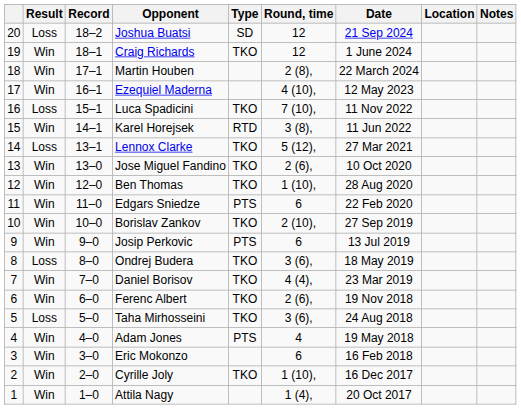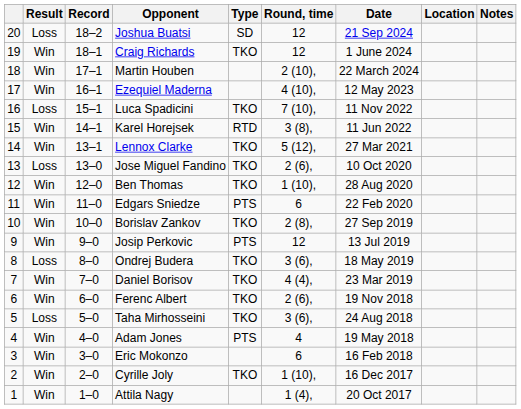 <table class="wikitable" style="text-align:center">
 <tr>
 <th></th>
 <th>Result</th>
 <th>Record</th>
 <th>Opponent</th>
 <th>Type</th>
 <th>Round, time</th>
 <th>Date</th>
 <th>Location</th>
 <th>Notes</th>
 </tr>
 <tr>
 <td>20</td>
 <td>Loss</td>
 <td>18–2</td>
 <td align=left><a href='#'>Joshua Buatsi</a></td>
 <td>SD</td>
 <td>12</td>
 <td><a href='#'>21 Sep 2024</a></td>
 <td align=left></td>
 <td align=left></td>
 </tr>
 <tr>
 <td>19</td>
 <td>Win</td>
 <td>18–1</td>
 <td align=left><a href='#'>Craig Richards</a></td>
 <td>TKO</td>
 <td>12</td>
 <td>1 June 2024</td>
 <td align=left></td>
 <td align=left></td>
 </tr>
 <tr>
 <td>18</td>
 <td>Win</td>
 <td>17–1</td>
 <td align=left>Martin Houben</td>
 <td></td>
-<td>2 (8), </td>
+<td>2 (10), </td>
 <td>22 March 2024</td>
 <td align=left></td>
 <td align=left></td>
 </tr>
 <tr>
 <td>17</td>
 <td>Win</td>
 <td>16–1</td>
 <td align=left><a href='#'>Ezequiel Maderna</a></td>
 <td></td>
 <td>4 (10), </td>
 <td>12 May 2023</td>
 <td align=left></td>
 <td align=left></td>
 </tr>
 <tr>
 <td>16</td>
 <td>Loss</td>
 <td>15–1</td>
 <td align=left>Luca Spadicini</td>
 <td>TKO</td>
 <td>7 (10), </td>
 <td>11 Nov 2022</td>
 <td align=left></td>
 <td></td>
 </tr>
 <tr>
 <td>15</td>
 <td>Win</td>
 <td>14–1</td>
 <td align=left>Karel Horejsek</td>
 <td>RTD</td>
 <td>3 (8), </td>
 <td>11 Jun 2022</td>
 <td align=left></td>
 <td></td>
 </tr>
 <tr>
 <td>14</td>
-<td>Loss</td>
+<td>Win</td>
 <td>13–1</td>
 <td align=left><a href='#'>Lennox Clarke</a></td>
 <td>TKO</td>
 <td>5 (12), </td>
 <td>27 Mar 2021</td>
 <td align=left></td>
 <td align=left></td>
 </tr>
 <tr>
 <td>13</td>
-<td>Win</td>
+<td>Loss</td>
 <td>13–0</td>
 <td align=left>Jose Miguel Fandino</td>
 <td>TKO</td>
 <td>2 (6), </td>
 <td>10 Oct 2020</td>
 <td align=left></td>
 <td></td>
 </tr>
 <tr>
 <td>12</td>
 <td>Win</td>
 <td>12–0</td>
 <td align=left>Ben Thomas</td>
 <td>TKO</td>
 <td>1 (10), </td>
 <td>28 Aug 2020</td>
 <td align=left></td>
 <td></td>
 </tr>
 <tr>
 <td>11</td>
 <td>Win</td>
 <td>11–0</td>
 <td align=left>Edgars Sniedze</td>
 <td>PTS</td>
 <td>6</td>
 <td>22 Feb 2020</td>
 <td align=left></td>
 <td></td>
 </tr>
 <tr>
 <td>10</td>
 <td>Win</td>
 <td>10–0</td>
 <td align=left>Borislav Zankov</td>
 <td>TKO</td>
-<td>2 (10), </td>
+<td>2 (8), </td>
 <td>27 Sep 2019</td>
 <td align=left></td>
 <td></td>
 </tr>
 <tr>
 <td>9</td>
 <td>Win</td>
 <td>9–0</td>
 <td align=left>Josip Perkovic</td>
 <td>PTS</td>
-<td>6</td>
+<td>12</td>
 <td>13 Jul 2019</td>
 <td align=left></td>
 <td></td>
 </tr>
 <tr>
 <td>8</td>
 <td>Loss</td>
 <td>8–0</td>
 <td align=left>Ondrej Budera</td>
 <td>TKO</td>
 <td>3 (6), </td>
 <td>18 May 2019</td>
 <td align=left></td>
 <td></td>
 </tr>
 <tr>
 <td>7</td>
 <td>Win</td>
 <td>7–0</td>
 <td align=left>Daniel Borisov</td>
 <td>TKO</td>
 <td>4 (4), </td>
 <td>23 Mar 2019</td>
 <td align=left></td>
 <td></td>
 </tr>
 <tr>
 <td>6</td>
 <td>Win</td>
 <td>6–0</td>
 <td align=left>Ferenc Albert</td>
 <td>TKO</td>
 <td>2 (6), </td>
 <td>19 Nov 2018</td>
 <td align=left></td>
 <td></td>
 </tr>
 <tr>
 <td>5</td>
 <td>Loss</td>
 <td>5–0</td>
 <td align=left>Taha Mirhosseini</td>
 <td>TKO</td>
 <td>3 (6), </td>
 <td>24 Aug 2018</td>
 <td align=left></td>
 <td></td>
 </tr>
 <tr>
 <td>4</td>
 <td>Win</td>
 <td>4–0</td>
 <td align=left>Adam Jones</td>
 <td>PTS</td>
 <td>4</td>
 <td>19 May 2018</td>
 <td align=left></td>
 <td></td>
 </tr>
 <tr>
 <td>3</td>
 <td>Win</td>
 <td>3–0</td>
 <td align=left>Eric Mokonzo</td>
 <td></td>
 <td>6</td>
 <td>16 Feb 2018</td>
 <td align=left></td>
 <td></td>
 </tr>
 <tr>
 <td>2</td>
 <td>Win</td>
 <td>2–0</td>
 <td align=left>Cyrille Joly</td>
 <td>TKO</td>
 <td>1 (10), </td>
 <td>16 Dec 2017</td>
 <td align=left></td>
 <td></td>
 </tr>
 <tr>
 <td>1</td>
 <td>Win</td>
 <td>1–0</td>
 <td align=left>Attila Nagy</td>
 <td></td>
 <td>1 (4), </td>
 <td>20 Oct 2017</td>
 <td align=left></td>
 <td></td>
 </tr>
 </table>
